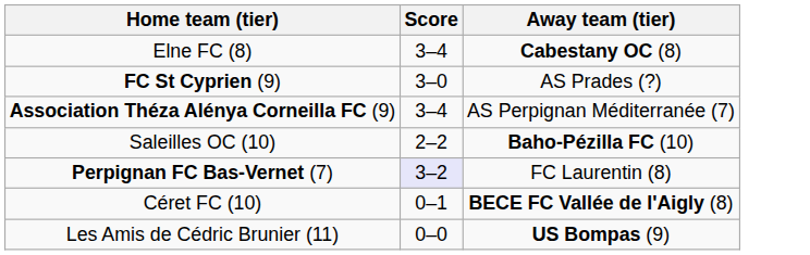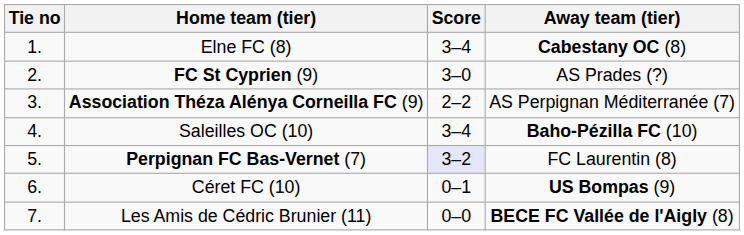 <table class="wikitable" style="text-align: center">
 <tr>
+<th>Tie no</th>
 <th>Home team (tier)</th>
 <th>Score</th>
 <th>Away team (tier)</th>
 </tr>
 <tr>
+<td>1.</td>
 <td>Elne FC (8)</td>
 <td>3–4</td>
 <td><strong>Cabestany OC</strong> (8)</td>
 </tr>
 <tr>
+<td>2.</td>
 <td><strong>FC St Cyprien</strong> (9)</td>
 <td>3–0</td>
 <td>AS Prades (?)</td>
 </tr>
 <tr>
+<td>3.</td>
 <td><strong>Association Théza Alénya Corneilla FC</strong> (9)</td>
-<td>3–4</td>
+<td>2–2 </td>
 <td>AS Perpignan Méditerranée (7)</td>
 </tr>
 <tr>
+<td>4.</td>
 <td>Saleilles OC (10)</td>
-<td>2–2 </td>
+<td>3–4</td>
 <td><strong>Baho-Pézilla FC</strong> (10)</td>
 </tr>
 <tr>
+<td>5.</td>
 <td><strong>Perpignan FC Bas-Vernet</strong> (7)</td>
 <td style="background: lavender;">3–2</td>
 <td>FC Laurentin (8)</td>
 </tr>
 <tr>
+<td>6.</td>
 <td>Céret FC (10)</td>
 <td>0–1</td>
+<td><strong>US Bompas</strong> (9)</td>
+</tr>
+<tr>
+<td>7.</td>
+<td>Les Amis de Cédric Brunier (11)</td>
+<td>0–0 </td>
 <td><strong>BECE FC Vallée de l'Aigly</strong> (8)</td>
 </tr>
-<tr>
-<td>Les Amis de Cédric Brunier (11)</td>
-<td>0–0 </td>
-<td><strong>US Bompas</strong> (9)</td>
-</tr>
 </table>
